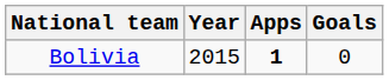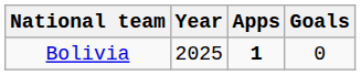 <table class=wikitable style=text-align:center>
 <tr>
 <th>National team</th>
 <th>Year</th>
 <th>Apps</th>
 <th>Goals</th>
 </tr>
 <tr>
 <td rowspan="1"><a href='#'>Bolivia</a></td>
-<td>2015</td>
+<td>2025</td>
 <td><strong>1</strong></td>
 <td>0</td>
 </tr>
 </table>
